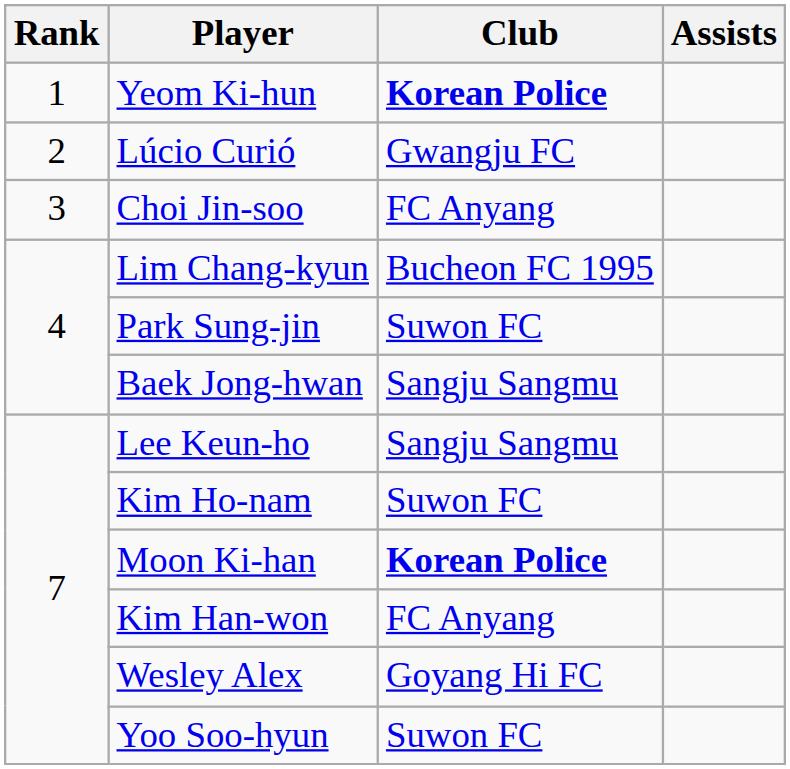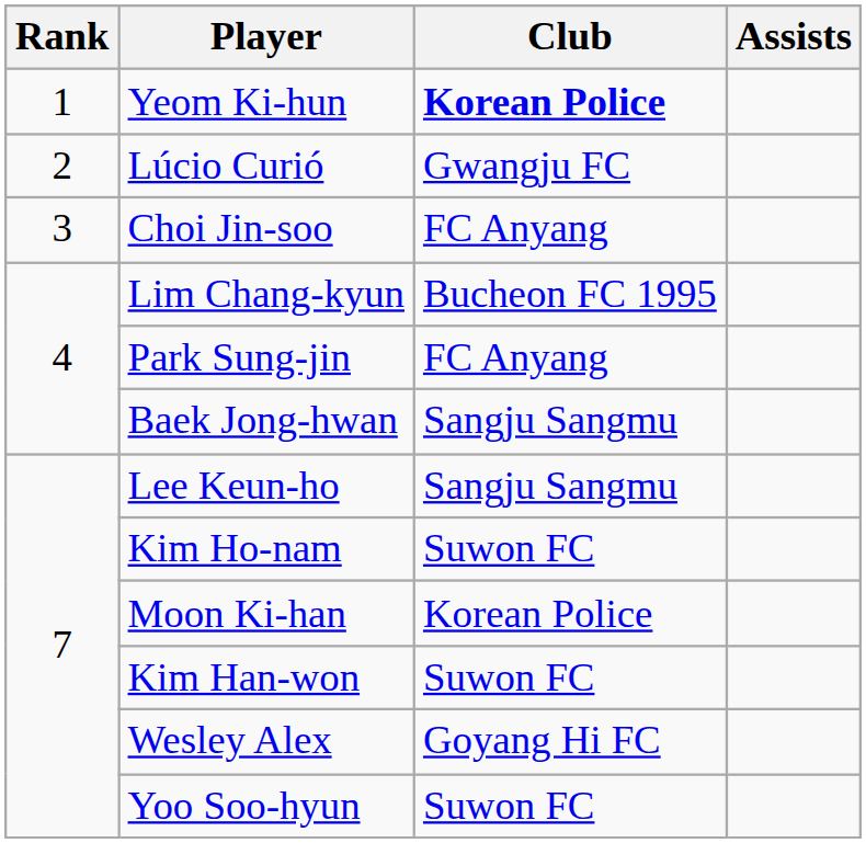 <table class="wikitable">
 <tr>
 <th>Rank</th>
 <th>Player</th>
 <th>Club</th>
 <th>Assists</th>
 </tr>
 <tr>
 <td align=center rowspan=1>1</td>
 <td> <a href='#'>Yeom Ki-hun</a></td>
 <td><strong><a href='#'>Korean Police</a></strong></td>
 <td></td>
 </tr>
 <tr>
 <td align=center rowspan=1>2</td>
 <td> <a href='#'>Lúcio Curió</a></td>
 <td><a href='#'>Gwangju FC</a></td>
 <td></td>
 </tr>
 <tr>
 <td align=center rowspan=1>3</td>
 <td> <a href='#'>Choi Jin-soo</a></td>
 <td><a href='#'>FC Anyang</a></td>
 <td></td>
 </tr>
 <tr>
 <td align=center rowspan=3>4</td>
 <td> <a href='#'>Lim Chang-kyun</a></td>
 <td><a href='#'>Bucheon FC 1995</a></td>
 <td></td>
 </tr>
 <tr>
 <td> <a href='#'>Park Sung-jin</a></td>
-<td><a href='#'>Suwon FC</a></td>
+<td><a href='#'>FC Anyang</a></td>
 <td></td>
 </tr>
 <tr>
 <td> <a href='#'>Baek Jong-hwan</a></td>
 <td><a href='#'>Sangju Sangmu</a></td>
 <td></td>
 </tr>
 <tr>
 <td align=center rowspan=6>7</td>
 <td> <a href='#'>Lee Keun-ho</a></td>
 <td><a href='#'>Sangju Sangmu</a></td>
 <td></td>
 </tr>
 <tr>
 <td> <a href='#'>Kim Ho-nam</a></td>
 <td><a href='#'>Suwon FC</a></td>
 <td></td>
 </tr>
 <tr>
 <td> <a href='#'>Moon Ki-han</a></td>
-<td><strong><a href='#'>Korean Police</a></strong></td>
+<td><a href='#'>Korean Police</a></td>
 <td></td>
 </tr>
 <tr>
 <td> <a href='#'>Kim Han-won</a></td>
-<td><a href='#'>FC Anyang</a></td>
+<td><a href='#'>Suwon FC</a></td>
 <td></td>
 </tr>
 <tr>
 <td> <a href='#'>Wesley Alex</a></td>
 <td><a href='#'>Goyang Hi FC</a></td>
 <td></td>
 </tr>
 <tr>
 <td> <a href='#'>Yoo Soo-hyun</a></td>
 <td><a href='#'>Suwon FC</a></td>
 <td></td>
 </tr>
 </table>
